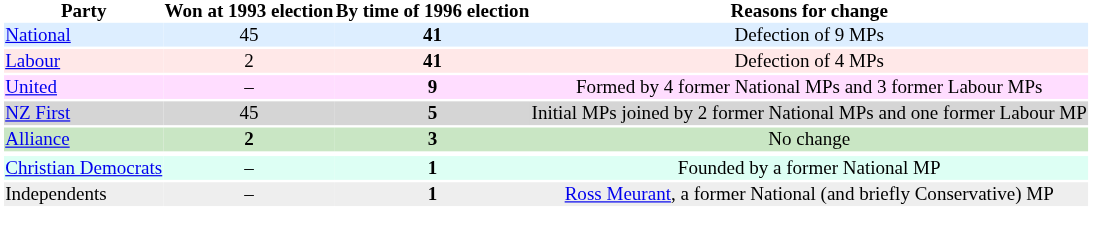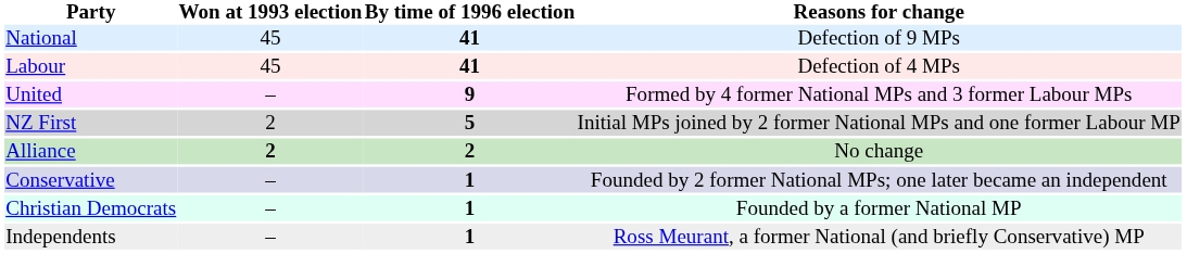 <table border=0 cellpadding=1 cellspacing=0>
 <tr ---->
 <td align=center><strong>Party</strong></td>
 <td align=center><strong>Won at 1993 election</strong></td>
 <td align=center><strong>By time of 1996 election</strong></td>
 <td align=center><strong>Reasons for change</strong></td>
 </tr>
 <tr ---- bgcolor=#DDEEFF>
 <td><a href='#'>National</a></td>
 <td align=center>45</td>
 <td align=center><strong>41</strong></td>
 <td align=center>Defection of 9 MPs</td>
 </tr>
 <tr>
 <td></td>
 </tr>
 <tr ---- bgcolor=#FFE8E8>
 <td><a href='#'>Labour</a></td>
-<td align=center>2</td>
+<td align=center>45</td>
 <td align=center><strong>41</strong></td>
 <td align=center>Defection of 4 MPs</td>
 </tr>
 <tr>
 <td></td>
 </tr>
 <tr ---- bgcolor=#FFDDFF>
 <td><a href='#'>United</a></td>
 <td align=center>–</td>
 <td align=center><strong>9</strong></td>
 <td align=center>Formed by 4 former National MPs and 3 former Labour MPs</td>
 </tr>
 <tr>
 <td></td>
 </tr>
 <tr ---- bgcolor=#D5D5D5>
 <td><a href='#'>NZ First</a></td>
-<td align=center>45</td>
+<td align=center>2</td>
 <td align=center><strong>5</strong></td>
 <td align=center>Initial MPs joined by 2 former National MPs and one former Labour MP</td>
 </tr>
 <tr>
 <td></td>
 </tr>
 <tr ---- bgcolor=#C9E6C4>
 <td><a href='#'>Alliance</a></td>
 <td align=center><strong>2</strong></td>
-<td align=center><strong>3</strong></td>
+<td align=center><strong>2</strong></td>
 <td align=center>No change</td>
 </tr>
 <tr>
 <td></td>
+</tr>
+<tr ---- bgcolor=#D7D9EA>
+<td><a href='#'>Conservative</a></td>
+<td align=center>–</td>
+<td align=center><strong>1</strong></td>
+<td align=center>Founded by 2 former National MPs; one later became an independent</td>
 </tr>
 <tr>
 <td></td>
 </tr>
 <tr ---- bgcolor=#DDFFF4>
 <td><a href='#'>Christian Democrats</a></td>
 <td align=center>–</td>
 <td align=center><strong>1</strong></td>
 <td align=center>Founded by a former National MP</td>
 </tr>
 <tr>
 <td></td>
 </tr>
 <tr ---- bgcolor=#EEEEEE>
 <td>Independents</td>
 <td align=center>–</td>
 <td align=center><strong>1</strong></td>
 <td align=center><a href='#'>Ross Meurant</a>, a former National (and briefly Conservative) MP</td>
 </tr>
 </table>
